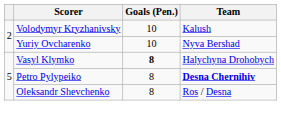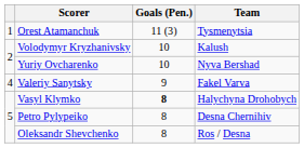 <table class="wikitable">
 <tr>
 <th></th>
 <th>Scorer</th>
 <th>Goals (Pen.)</th>
 <th>Team</th>
+</tr>
+<tr>
+<td>1</td>
+<td><a href='#'>Orest Atamanchuk</a></td>
+<td align=center>11 (3)</td>
+<td><a href='#'>Tysmenytsia</a></td>
 </tr>
 <tr>
 <td rowspan="2">2</td>
 <td><a href='#'>Volodymyr Kryzhanivsky</a></td>
 <td align=center>10</td>
 <td><a href='#'>Kalush</a></td>
 </tr>
 <tr>
 <td><a href='#'>Yuriy Ovcharenko</a></td>
 <td align=center>10</td>
 <td><a href='#'>Nyva Bershad</a></td>
 </tr>
 <tr>
+<td>4</td>
+<td><a href='#'>Valeriy Sanytsky</a></td>
+<td align=center>9</td>
+<td><a href='#'>Fakel Varva</a></td>
+</tr>
+<tr>
 <td rowspan="3">5</td>
 <td><a href='#'>Vasyl Klymko</a></td>
 <td align=center><strong>8</strong></td>
 <td><a href='#'>Halychyna Drohobych</a></td>
 </tr>
 <tr>
 <td><a href='#'>Petro Pylypeiko</a></td>
 <td align=center>8</td>
-<td><strong><a href='#'>Desna Chernihiv</a></strong></td>
+<td><a href='#'>Desna Chernihiv</a></td>
 </tr>
 <tr>
 <td><a href='#'>Oleksandr Shevchenko</a></td>
 <td align=center>8</td>
 <td><a href='#'>Ros</a> / <a href='#'>Desna</a></td>
 </tr>
 </table>
